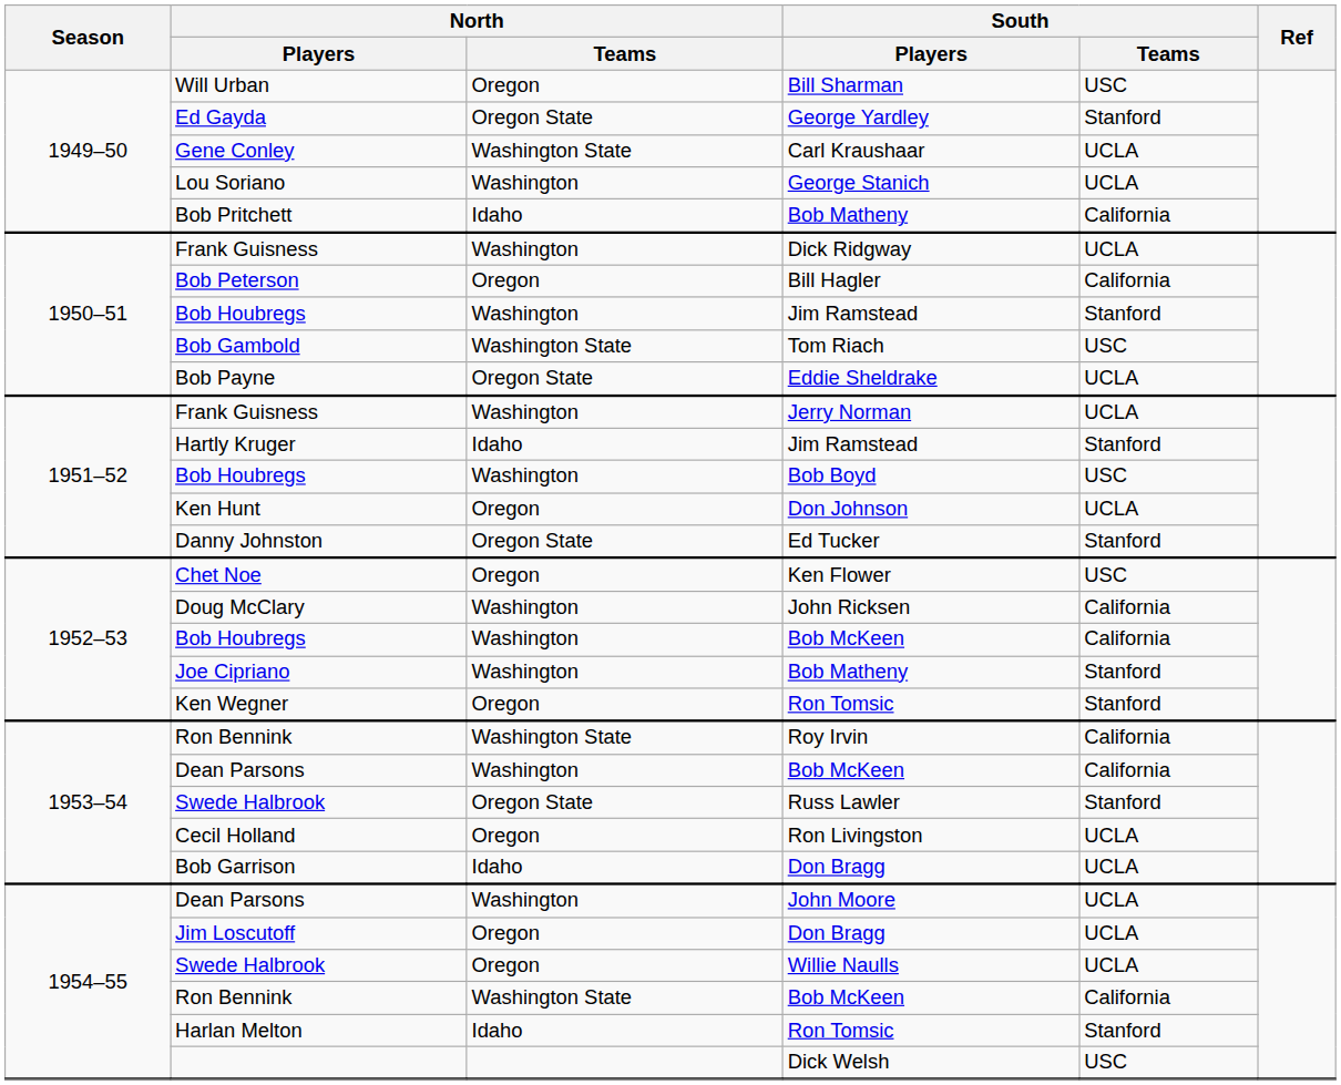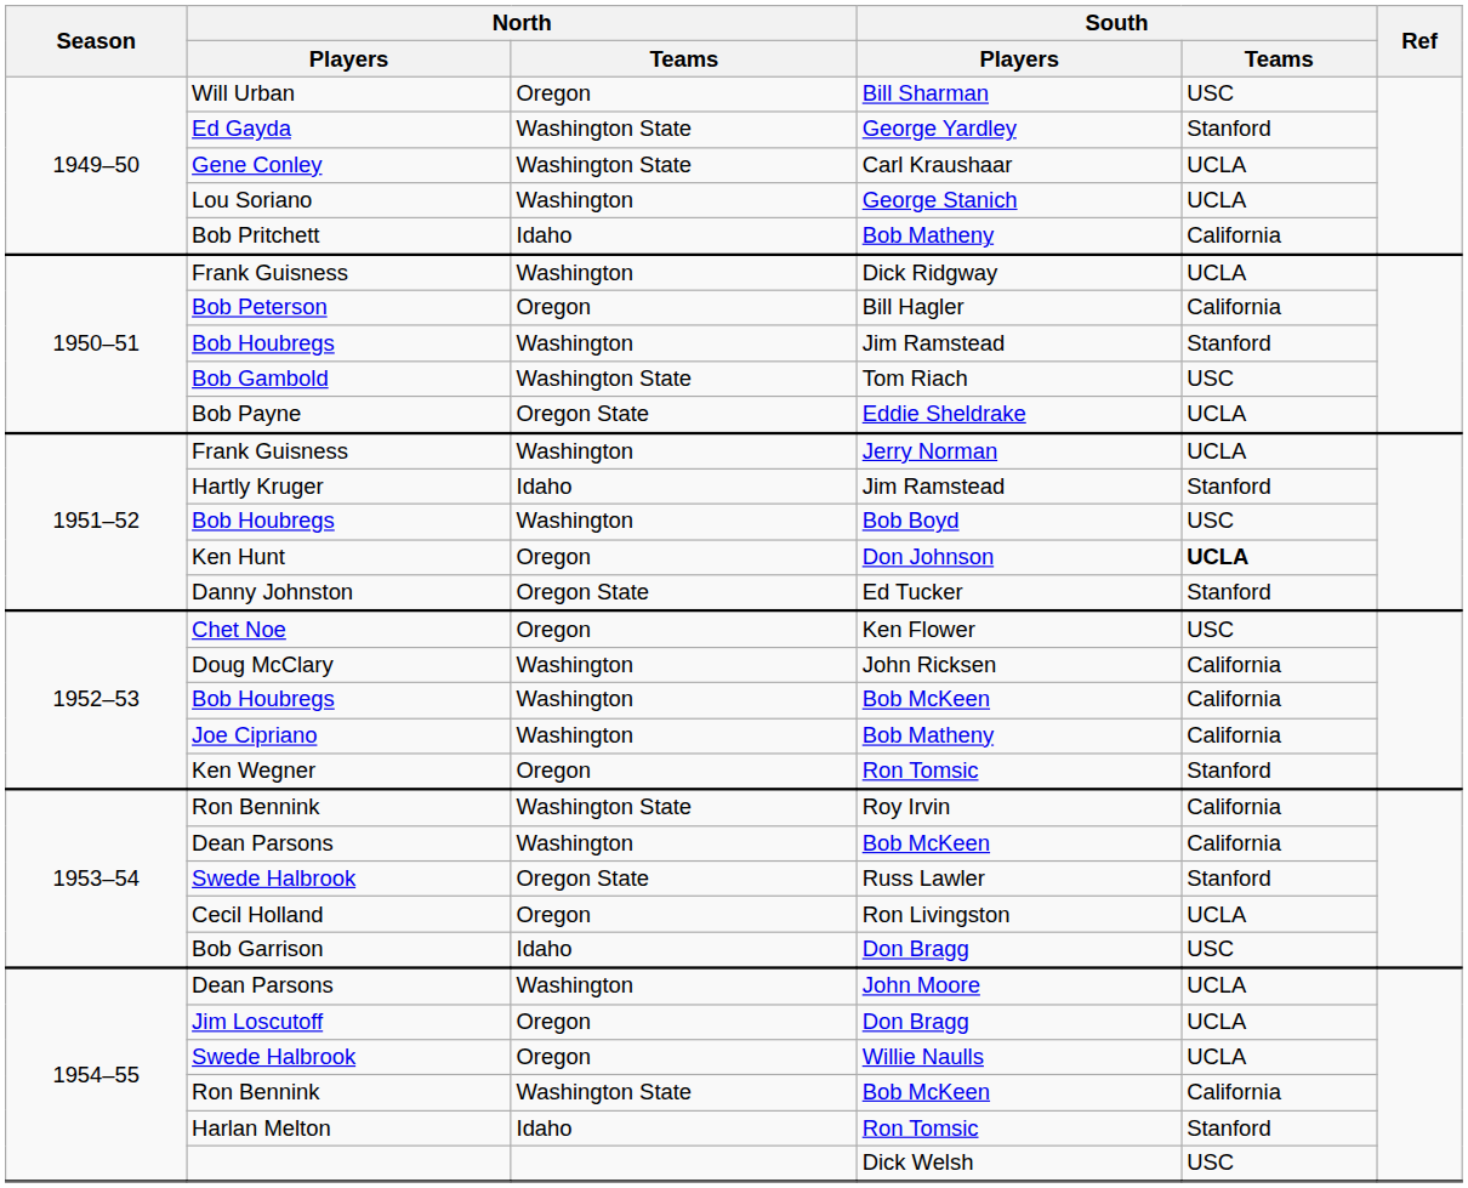 <table class="wikitable" style="width:66%">
 <tr>
 <th rowspan=2>Season</th>
 <th colspan=2>North</th>
 <th colspan=2>South</th>
 <th rowspan=2>Ref</th>
 </tr>
 <tr>
 <th>Players</th>
 <th>Teams</th>
 <th>Players</th>
 <th>Teams</th>
 </tr>
 <tr>
 <td rowspan=5 style="text-align:center;">1949–50</td>
 <td>Will Urban</td>
 <td>Oregon</td>
 <td><a href='#'>Bill Sharman</a></td>
 <td>USC</td>
 <td rowspan=5 style="text-align:center;"></td>
 </tr>
 <tr>
 <td><a href='#'>Ed Gayda</a></td>
-<td>Oregon State</td>
+<td>Washington State</td>
 <td><a href='#'>George Yardley</a></td>
 <td>Stanford</td>
 </tr>
 <tr>
 <td><a href='#'>Gene Conley</a></td>
 <td>Washington State</td>
 <td>Carl Kraushaar</td>
 <td>UCLA</td>
 </tr>
 <tr>
 <td>Lou Soriano</td>
 <td>Washington</td>
 <td><a href='#'>George Stanich</a></td>
 <td>UCLA</td>
 </tr>
 <tr>
 <td>Bob Pritchett</td>
 <td>Idaho</td>
 <td><a href='#'>Bob Matheny</a></td>
 <td>California</td>
 </tr>
 <tr style="border-top:2px solid black">
 <td rowspan=5 style="text-align:center;">1950–51</td>
 <td>Frank Guisness</td>
 <td>Washington</td>
 <td>Dick Ridgway</td>
 <td>UCLA</td>
 <td rowspan=5 style="text-align:center;"></td>
 </tr>
 <tr>
 <td><a href='#'>Bob Peterson</a></td>
 <td>Oregon</td>
 <td>Bill Hagler</td>
 <td>California</td>
 </tr>
 <tr>
 <td><a href='#'>Bob Houbregs</a></td>
 <td>Washington</td>
 <td>Jim Ramstead</td>
 <td>Stanford</td>
 </tr>
 <tr>
 <td><a href='#'>Bob Gambold</a></td>
 <td>Washington State</td>
 <td>Tom Riach</td>
 <td>USC</td>
 </tr>
 <tr>
 <td>Bob Payne</td>
 <td>Oregon State</td>
 <td><a href='#'>Eddie Sheldrake</a></td>
 <td>UCLA</td>
 </tr>
 <tr style="border-top:2px solid black">
 <td rowspan=5 style="text-align:center;">1951–52</td>
 <td>Frank Guisness</td>
 <td>Washington</td>
 <td><a href='#'>Jerry Norman</a></td>
 <td>UCLA</td>
 <td rowspan=5 style="text-align:center;"></td>
 </tr>
 <tr>
 <td>Hartly Kruger</td>
 <td>Idaho</td>
 <td>Jim Ramstead</td>
 <td>Stanford</td>
 </tr>
 <tr>
 <td><a href='#'>Bob Houbregs</a></td>
 <td>Washington</td>
 <td><a href='#'>Bob Boyd</a></td>
 <td>USC</td>
 </tr>
 <tr>
 <td>Ken Hunt</td>
 <td>Oregon</td>
 <td><a href='#'>Don Johnson</a></td>
-<td>UCLA</td>
+<td><strong>UCLA</strong></td>
 </tr>
 <tr>
 <td>Danny Johnston</td>
 <td>Oregon State</td>
 <td>Ed Tucker</td>
 <td>Stanford</td>
 </tr>
 <tr style="border-top:2px solid black">
 <td rowspan=5 style="text-align:center;">1952–53</td>
 <td><a href='#'>Chet Noe</a></td>
 <td>Oregon</td>
 <td>Ken Flower</td>
 <td>USC</td>
 <td rowspan=5 style="text-align:center;"></td>
 </tr>
 <tr>
 <td>Doug McClary</td>
 <td>Washington</td>
 <td>John Ricksen</td>
 <td>California</td>
 </tr>
 <tr>
 <td><a href='#'>Bob Houbregs</a></td>
 <td>Washington</td>
 <td><a href='#'>Bob McKeen</a></td>
 <td>California</td>
 </tr>
 <tr>
 <td><a href='#'>Joe Cipriano</a></td>
 <td>Washington</td>
 <td><a href='#'>Bob Matheny</a></td>
-<td>Stanford</td>
+<td>California</td>
 </tr>
 <tr>
 <td>Ken Wegner</td>
 <td>Oregon</td>
 <td><a href='#'>Ron Tomsic</a></td>
 <td>Stanford</td>
 </tr>
 <tr style="border-top:2px solid black">
 <td rowspan=5 style="text-align:center;">1953–54</td>
 <td>Ron Bennink</td>
 <td>Washington State</td>
 <td>Roy Irvin</td>
 <td>California</td>
 <td rowspan=5 style="text-align:center;"></td>
 </tr>
 <tr>
 <td>Dean Parsons</td>
 <td>Washington</td>
 <td><a href='#'>Bob McKeen</a></td>
 <td>California</td>
 </tr>
 <tr>
 <td><a href='#'>Swede Halbrook</a></td>
 <td>Oregon State</td>
 <td>Russ Lawler</td>
 <td>Stanford</td>
 </tr>
 <tr>
 <td>Cecil Holland</td>
 <td>Oregon</td>
 <td>Ron Livingston</td>
 <td>UCLA</td>
 </tr>
 <tr>
 <td>Bob Garrison</td>
 <td>Idaho</td>
 <td><a href='#'>Don Bragg</a></td>
-<td>UCLA</td>
+<td>USC</td>
 </tr>
 <tr style="border-top:2px solid black">
 <td rowspan=6 style="text-align:center;">1954–55</td>
 <td>Dean Parsons</td>
 <td>Washington</td>
 <td><a href='#'>John Moore</a></td>
 <td>UCLA</td>
 <td rowspan=6 style="text-align:center;"></td>
 </tr>
 <tr>
 <td><a href='#'>Jim Loscutoff</a></td>
 <td>Oregon</td>
 <td><a href='#'>Don Bragg</a></td>
 <td>UCLA</td>
 </tr>
 <tr>
 <td><a href='#'>Swede Halbrook</a></td>
 <td>Oregon</td>
 <td><a href='#'>Willie Naulls</a></td>
 <td>UCLA</td>
 </tr>
 <tr>
 <td>Ron Bennink</td>
 <td>Washington State</td>
 <td><a href='#'>Bob McKeen</a></td>
 <td>California</td>
 </tr>
 <tr>
 <td>Harlan Melton</td>
 <td>Idaho</td>
 <td><a href='#'>Ron Tomsic</a></td>
 <td>Stanford</td>
 </tr>
 <tr>
 <td></td>
 <td></td>
 <td>Dick Welsh</td>
 <td>USC</td>
 </tr>
 <tr style="border-top:2px solid black">
 </tr>
 </table>
